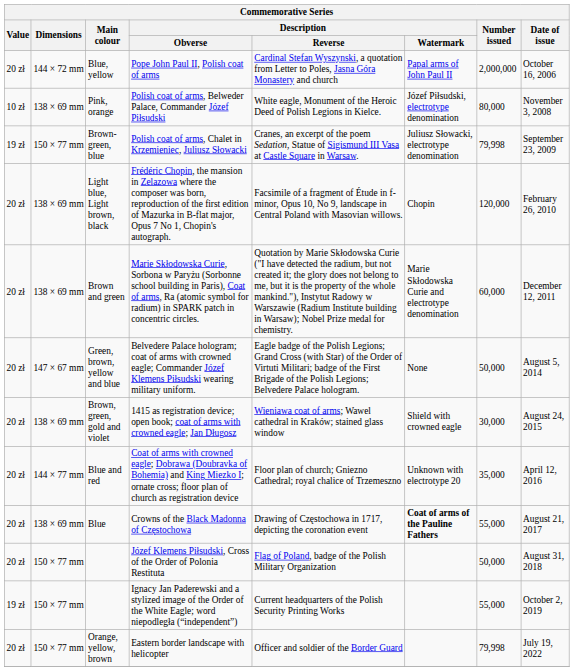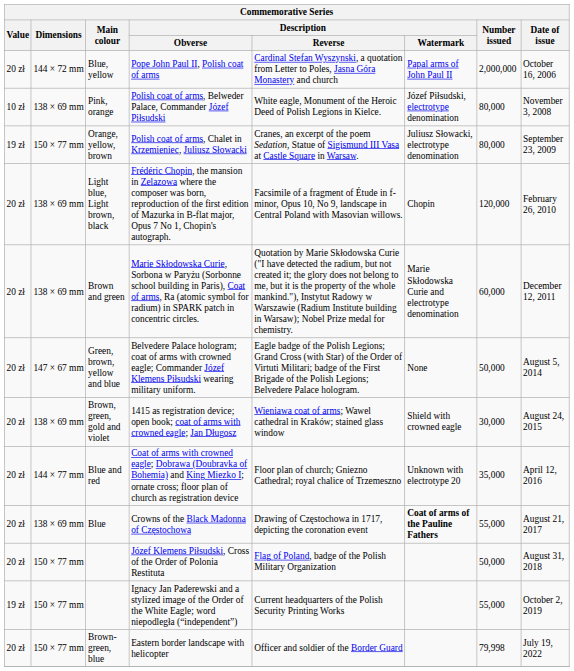 <table class="wikitable" style="font-size: 90%">
 <tr>
 <th colspan="8">Commemorative Series </th>
 </tr>
 <tr>
 <th rowspan="2">Value</th>
 <th rowspan="2">Dimensions</th>
 <th rowspan="2">Main colour</th>
 <th colspan="3">Description</th>
 <th rowspan="2">Number issued</th>
 <th rowspan="2">Date of issue</th>
 </tr>
 <tr>
 <th>Obverse</th>
 <th>Reverse</th>
 <th>Watermark</th>
 </tr>
 <tr>
 <td>20 zł</td>
 <td>144 × 72 mm</td>
 <td>Blue, yellow</td>
 <td><a href='#'>Pope John Paul II</a>, <a href='#'>Polish coat of arms</a></td>
 <td><a href='#'>Cardinal Stefan Wyszynski</a>, a quotation from Letter to Poles, <a href='#'>Jasna Góra Monastery</a> and church</td>
 <td><a href='#'>Papal arms of John Paul II</a></td>
 <td>2,000,000</td>
 <td>October 16, 2006</td>
 </tr>
 <tr>
 <td>10 zł</td>
 <td>138 × 69 mm</td>
 <td>Pink, orange</td>
 <td><a href='#'>Polish coat of arms</a>, Belweder Palace, Commander <a href='#'>Józef Piłsudski</a></td>
 <td>White eagle, Monument of the Heroic Deed of Polish Legions in Kielce.</td>
 <td>Józef Piłsudski, <a href='#'>electrotype</a> denomination</td>
 <td>80,000</td>
 <td>November 3, 2008</td>
 </tr>
 <tr>
 <td>19 zł</td>
 <td>150 × 77 mm</td>
-<td>Brown-green, blue</td>
+<td>Orange, yellow, brown</td>
 <td><a href='#'>Polish coat of arms</a>, Chalet in <a href='#'>Krzemieniec</a>, <a href='#'>Juliusz Słowacki</a></td>
 <td>Cranes, an excerpt of the poem <em>Sedation</em>, Statue of <a href='#'>Sigismund III Vasa</a> at <a href='#'>Castle Square</a> in <a href='#'>Warsaw</a>.</td>
 <td>Juliusz Słowacki, electrotype denomination</td>
-<td>79,998</td>
+<td>80,000</td>
 <td>September 23, 2009</td>
 </tr>
 <tr>
 <td>20 zł</td>
 <td>138 × 69 mm</td>
 <td>Light blue, Light brown, black</td>
 <td><a href='#'>Frédéric Chopin</a>, the mansion in <a href='#'>Zelazowa</a> where the composer was born, reproduction of the first edition of Mazurka in B-flat major, Opus 7 No 1, Chopin's autograph.</td>
 <td>Facsimile of a fragment of Étude in f-minor, Opus 10, No 9, landscape in Central Poland with Masovian willows.</td>
 <td>Chopin</td>
 <td>120,000</td>
 <td>February 26, 2010</td>
 </tr>
 <tr>
 <td>20 zł</td>
 <td>138 × 69 mm</td>
 <td>Brown and green</td>
 <td><a href='#'>Marie Skłodowska Curie</a>, Sorbona w Paryżu (Sorbonne school building in Paris), <a href='#'>Coat of arms</a>, Ra (atomic symbol for radium) in SPARK patch in concentric circles.</td>
 <td>Quotation by Marie Skłodowska Curie ("I have detected the radium, but not created it; the glory does not belong to me, but it is the property of the whole mankind."), Instytut Radowy w Warszawie (Radium Institute building in Warsaw); Nobel Prize medal for chemistry.</td>
 <td>Marie Skłodowska Curie and electrotype denomination</td>
 <td>60,000</td>
 <td>December 12, 2011</td>
 </tr>
 <tr>
 <td>20 zł</td>
 <td>147 × 67 mm</td>
 <td>Green, brown, yellow and blue</td>
 <td>Belvedere Palace hologram; coat of arms with crowned eagle; Commander <a href='#'>Józef Klemens Piłsudski</a> wearing military uniform.</td>
 <td>Eagle badge of the Polish Legions; Grand Cross (with Star) of the Order of Virtuti Militari; badge of the First Brigade of the Polish Legions; Belvedere Palace hologram.</td>
 <td>None</td>
 <td>50,000</td>
 <td>August 5, 2014</td>
 </tr>
 <tr>
 <td>20 zł</td>
 <td>138 × 69 mm</td>
 <td>Brown, green, gold and violet</td>
 <td>1415 as registration device; open book; <a href='#'>coat of arms with crowned eagle</a>; <a href='#'>Jan Długosz</a></td>
 <td><a href='#'>Wieniawa coat of arms</a>; Wawel cathedral in Kraków; stained glass window</td>
 <td>Shield with crowned eagle</td>
 <td>30,000</td>
 <td>August 24, 2015</td>
 </tr>
 <tr>
 <td>20 zł</td>
 <td>144 × 77 mm</td>
 <td>Blue and red</td>
 <td><a href='#'>Coat of arms with crowned eagle</a>; <a href='#'>Dobrawa (Doubravka of Bohemia)</a> and <a href='#'>King Miezko I</a>; ornate cross; floor plan of church as registration device</td>
 <td>Floor plan of church; Gniezno Cathedral; royal chalice of Trzemeszno</td>
 <td>Unknown with electrotype 20</td>
 <td>35,000</td>
 <td>April 12, 2016</td>
 </tr>
 <tr>
 <td>20 zł</td>
 <td>138 × 69 mm</td>
 <td>Blue</td>
 <td>Crowns of the <a href='#'>Black Madonna of Częstochowa</a></td>
 <td>Drawing of Częstochowa in 1717, depicting the coronation event</td>
 <td><strong>Coat of arms of the Pauline Fathers</strong></td>
 <td>55,000</td>
 <td>August 21, 2017</td>
 </tr>
 <tr>
 <td>20 zł</td>
 <td>150 × 77 mm</td>
 <td></td>
 <td><a href='#'>Józef Klemens Piłsudski</a>, Cross of the Order of Polonia Restituta</td>
 <td><a href='#'>Flag of Poland</a>, badge of the Polish Military Organization</td>
 <td></td>
 <td>50,000</td>
 <td>August 31, 2018</td>
 </tr>
 <tr>
 <td>19 zł</td>
 <td>150 × 77 mm</td>
 <td></td>
 <td>Ignacy Jan Paderewski and a stylized image of the Order of the White Eagle; word niepodległa (“independent”)</td>
 <td>Current headquarters of the Polish Security Printing Works</td>
 <td></td>
 <td>55,000</td>
 <td>October 2, 2019</td>
 </tr>
 <tr>
 <td>20 zł</td>
 <td>150 × 77 mm</td>
-<td>Orange, yellow, brown</td>
+<td>Brown-green, blue</td>
 <td>Eastern border landscape with helicopter</td>
 <td>Officer and soldier of the <a href='#'>Border Guard</a></td>
 <td></td>
 <td>79,998</td>
 <td>July 19, 2022</td>
 </tr>
 <tr>
 </tr>
 </table>
